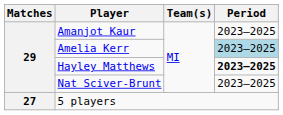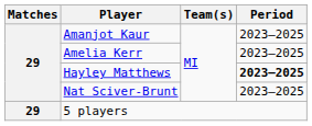 <table class="wikitable">
 <tr>
 <th>Matches</th>
 <th>Player</th>
 <th>Team(s)</th>
 <th>Period</th>
 </tr>
 <tr>
 <th rowspan="4">29</th>
 <td><a href='#'>Amanjot Kaur</a></td>
 <td rowspan="4"><a href='#'>MI</a></td>
 <td>2023–2025</td>
 </tr>
 <tr>
 <td><a href='#'>Amelia Kerr</a></td>
-<td style="background: lightblue;">2023–2025</td>
+<td>2023–2025</td>
 </tr>
 <tr>
 <td><a href='#'>Hayley Matthews</a></td>
 <td><strong>2023–2025</strong></td>
 </tr>
 <tr>
 <td><a href='#'>Nat Sciver-Brunt</a></td>
 <td>2023–2025</td>
 </tr>
 <tr>
-<th>27</th>
+<th>29</th>
 <td colspan="3">5 players</td>
 </tr>
 </table>
